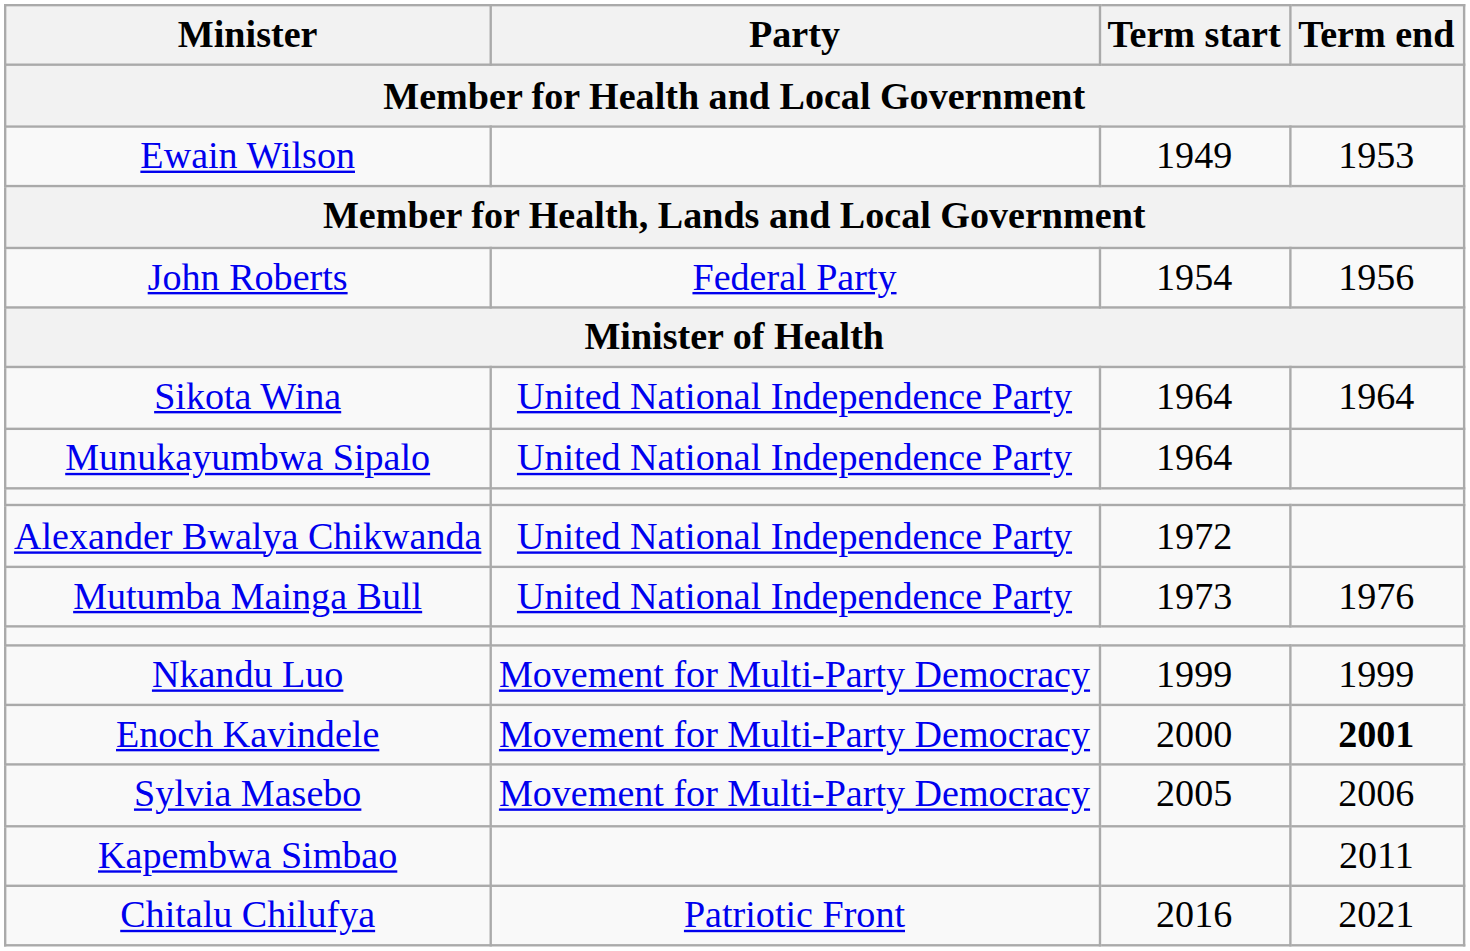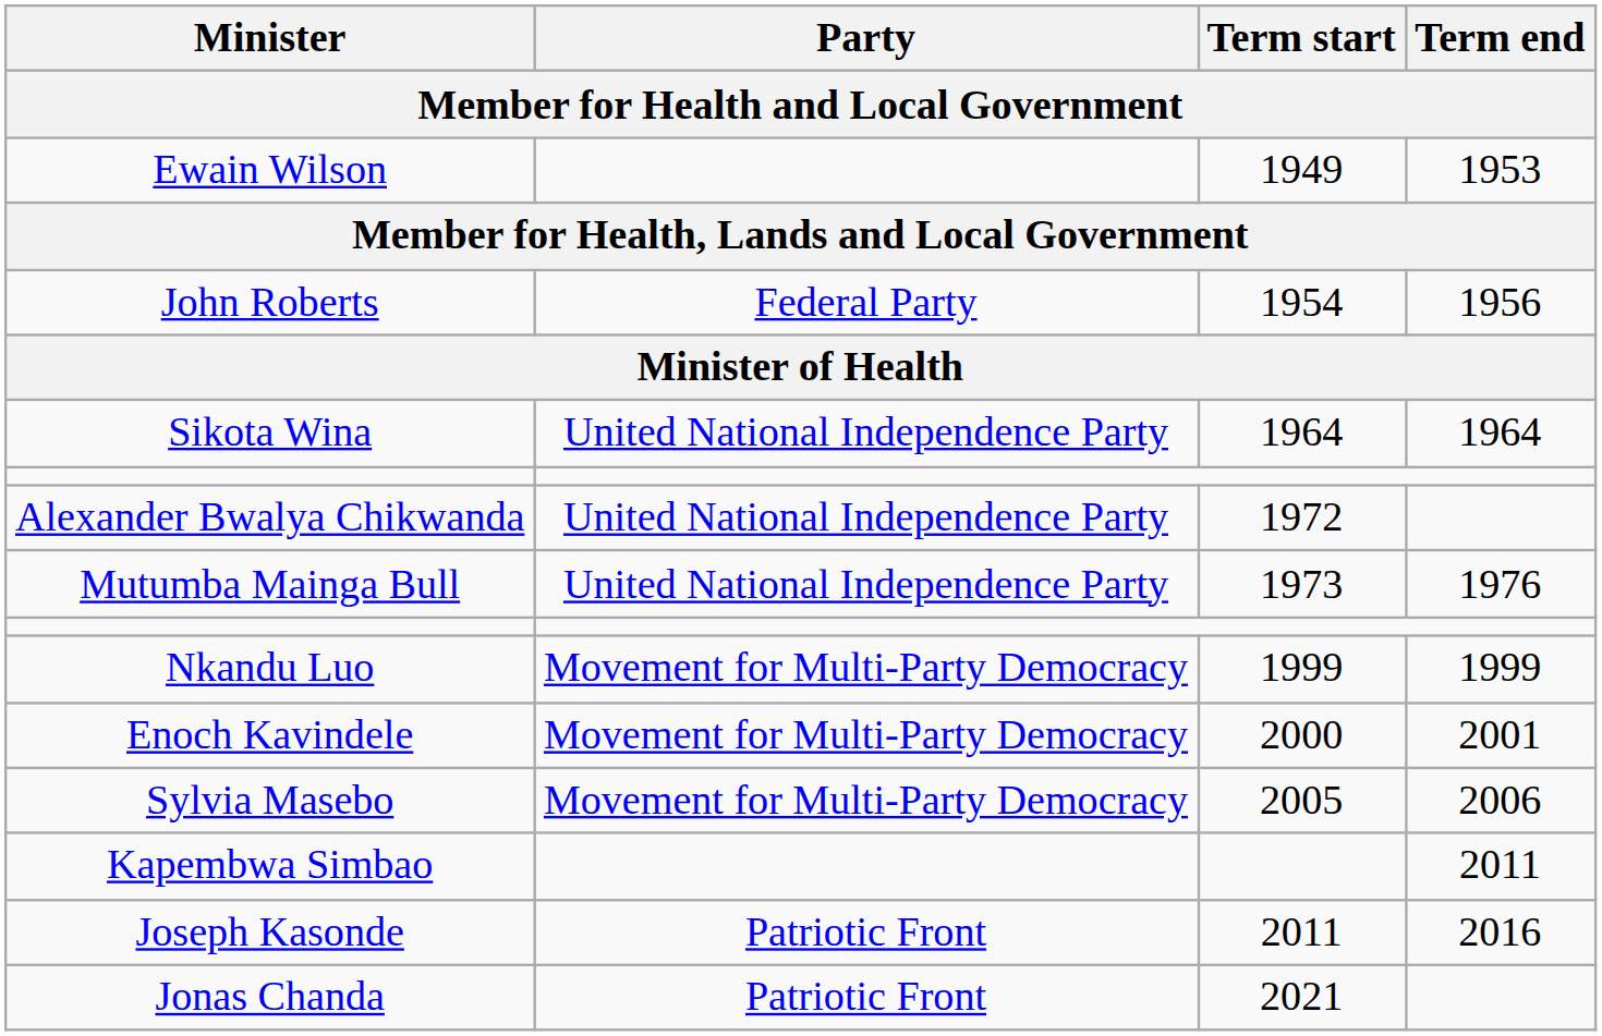 <table class=wikitable style=text-align:center>
 <tr>
 <th>Minister</th>
 <th>Party</th>
 <th>Term start</th>
 <th>Term end</th>
 </tr>
 <tr>
 <th colspan=4>Member for Health and Local Government</th>
 </tr>
 <tr>
 <td><a href='#'>Ewain Wilson</a></td>
 <td></td>
 <td>1949</td>
 <td>1953</td>
 </tr>
 <tr>
 <th colspan=4>Member for Health, Lands and Local Government</th>
 </tr>
 <tr>
 <td><a href='#'>John Roberts</a></td>
 <td><a href='#'>Federal Party</a></td>
 <td>1954</td>
 <td>1956</td>
 </tr>
 <tr>
 <th colspan=4>Minister of Health</th>
 </tr>
 <tr>
 <td><a href='#'>Sikota Wina</a></td>
 <td><a href='#'>United National Independence Party</a></td>
 <td>1964</td>
 <td>1964</td>
 </tr>
 <tr>
-<td><a href='#'>Munukayumbwa Sipalo</a></td>
-<td><a href='#'>United National Independence Party</a></td>
-<td>1964</td>
-<td></td>
-</tr>
-<tr>
 <td></td>
 </tr>
 <tr>
 <td><a href='#'>Alexander Bwalya Chikwanda</a></td>
 <td><a href='#'>United National Independence Party</a></td>
 <td>1972</td>
 <td></td>
 </tr>
 <tr>
 <td><a href='#'>Mutumba Mainga Bull</a></td>
 <td><a href='#'>United National Independence Party</a></td>
 <td>1973</td>
 <td>1976</td>
 </tr>
 <tr>
 <td></td>
 </tr>
 <tr>
 <td><a href='#'>Nkandu Luo</a></td>
 <td><a href='#'>Movement for Multi-Party Democracy</a></td>
 <td>1999</td>
 <td>1999</td>
 </tr>
 <tr>
 <td><a href='#'>Enoch Kavindele</a></td>
 <td><a href='#'>Movement for Multi-Party Democracy</a></td>
 <td>2000</td>
-<td><strong>2001</strong></td>
+<td>2001</td>
 </tr>
 <tr>
 <td><a href='#'>Sylvia Masebo</a></td>
 <td><a href='#'>Movement for Multi-Party Democracy</a></td>
 <td>2005</td>
 <td>2006</td>
 </tr>
 <tr>
 <td><a href='#'>Kapembwa Simbao</a></td>
 <td></td>
 <td></td>
 <td>2011</td>
 </tr>
 <tr>
-<td><a href='#'>Chitalu Chilufya</a></td>
+<td><a href='#'>Joseph Kasonde</a></td>
 <td><a href='#'>Patriotic Front</a></td>
+<td>2011</td>
 <td>2016</td>
+</tr>
+<tr>
+<td><a href='#'>Jonas Chanda</a></td>
+<td><a href='#'>Patriotic Front</a></td>
 <td>2021</td>
+<td></td>
 </tr>
 </table>
